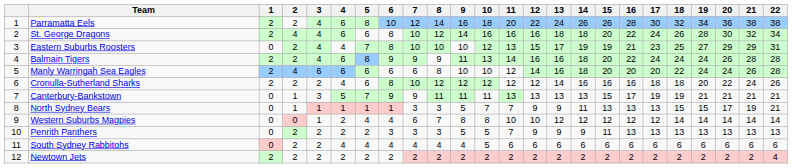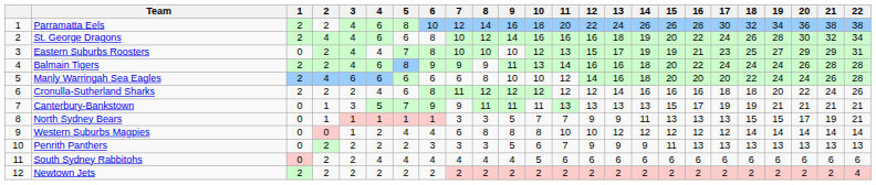 <table class="wikitable" style="text-align:center; line-height: 90%; font-size:90%;" width=100%>
 <tr>
 <th width=20 abbr="Position"></th>
 <th width=250>Team</th>
 <th width=20 abbr="Round 1">1</th>
 <th width=20 abbr="Round 2">2</th>
 <th width=20 abbr="Round 3">3</th>
 <th width=20 abbr="Round 4">4</th>
 <th width=20 abbr="Round 5">5</th>
 <th width=20 abbr="Round 6">6</th>
 <th width=20 abbr="Round 7">7</th>
 <th width=20 abbr="Round 8">8</th>
 <th width=20 abbr="Round 9">9</th>
 <th width=20 abbr="Round 10">10</th>
 <th width=20 abbr="Round 11">11</th>
 <th width=20 abbr="Round 12">12</th>
 <th width=20 abbr="Round 13">13</th>
 <th width=20 abbr="Round 14">14</th>
 <th width=20 abbr="Round 15">15</th>
 <th width=20 abbr="Round 16">16</th>
 <th width=20 abbr="Round 17">17</th>
 <th width=20 abbr="Round 18">18</th>
 <th width=20 abbr="Round 19">19</th>
 <th width=20 abbr="Round 20">20</th>
 <th width=20 abbr="Round 21">21</th>
 <th width=20 abbr="Round 22">22</th>
 </tr>
 <tr>
 <td>1</td>
 <td style="text-align:left;"> <a href='#'>Parramatta Eels</a></td>
 <td style="background: #ccffcc;">2</td>
 <td>2</td>
 <td style="background: #ccffcc;">4</td>
 <td style="background: #ccffcc;">6</td>
 <td style="background: #ccffcc;">8</td>
 <td style="background: #99ccff;">10</td>
 <td style="background: #99ccff;">12</td>
 <td style="background: #99ccff;">14</td>
 <td style="background: #99ccff;">16</td>
 <td style="background: #99ccff;">18</td>
 <td style="background: #99ccff;">20</td>
 <td style="background: #99ccff;">22</td>
 <td style="background: #99ccff;">24</td>
 <td style="background: #99ccff;">26</td>
 <td style="background: #99ccff;">26</td>
 <td style="background: #99ccff;">28</td>
 <td style="background: #99ccff;">30</td>
 <td style="background: #99ccff;">32</td>
 <td style="background: #99ccff;">34</td>
 <td style="background: #99ccff;">36</td>
 <td style="background: #99ccff;">38</td>
 <td style="background: #99ccff;">38</td>
 </tr>
 <tr>
 <td>2</td>
 <td style="text-align:left;"> <a href='#'>St. George Dragons</a></td>
 <td style="background: #ccffcc;">2</td>
 <td style="background: #ccffcc;">4</td>
 <td style="background: #ccffcc;">4</td>
 <td style="background: #ccffcc;">6</td>
 <td>6</td>
 <td>8</td>
 <td style="background: #ccffcc;">10</td>
 <td style="background: #ccffcc;">12</td>
 <td style="background: #ccffcc;">14</td>
 <td style="background: #ccffcc;">16</td>
 <td style="background: #ccffcc;">16</td>
 <td style="background: #ccffcc;">16</td>
 <td style="background: #ccffcc;">18</td>
-<td style="background: #ccffcc;">18</td>
+<td style="background: #ccffcc;">19</td>
 <td style="background: #ccffcc;">20</td>
 <td style="background: #ccffcc;">22</td>
 <td style="background: #ccffcc;">24</td>
 <td style="background: #ccffcc;">26</td>
 <td style="background: #ccffcc;">28</td>
 <td style="background: #ccffcc;">30</td>
 <td style="background: #ccffcc;">32</td>
 <td style="background: #ccffcc;">34</td>
 </tr>
 <tr>
 <td>3</td>
 <td style="text-align:left;"> <a href='#'>Eastern Suburbs Roosters</a></td>
 <td>0</td>
 <td style="background: #ccffcc;">2</td>
 <td style="background: #ccffcc;">4</td>
 <td>4</td>
 <td style="background: #ccffcc;">7</td>
 <td style="background: #ccffcc;">8</td>
 <td style="background: #ccffcc;">10</td>
 <td style="background: #ccffcc;">10</td>
 <td>10</td>
 <td style="background: #ccffcc;">12</td>
 <td style="background: #ccffcc;">13</td>
 <td style="background: #ccffcc;">15</td>
 <td style="background: #ccffcc;">17</td>
 <td style="background: #ccffcc;">19</td>
 <td style="background: #ccffcc;">19</td>
 <td style="background: #ccffcc;">21</td>
 <td style="background: #ccffcc;">23</td>
 <td style="background: #ccffcc;">25</td>
 <td style="background: #ccffcc;">27</td>
 <td style="background: #ccffcc;">29</td>
 <td style="background: #ccffcc;">29</td>
 <td style="background: #ccffcc;">31</td>
 </tr>
 <tr>
 <td>4</td>
 <td style="text-align:left;"> <a href='#'>Balmain Tigers</a></td>
 <td style="background: #ccffcc;">2</td>
 <td style="background: #ccffcc;">2</td>
 <td style="background: #ccffcc;">4</td>
 <td style="background: #ccffcc;">6</td>
 <td style="background: #99ccff;">8</td>
 <td style="background: #ccffcc;">9</td>
 <td style="background: #ccffcc;">9</td>
 <td>9</td>
 <td style="background: #ccffcc;">11</td>
 <td style="background: #ccffcc;">13</td>
 <td style="background: #ccffcc;">14</td>
 <td style="background: #ccffcc;">16</td>
 <td style="background: #ccffcc;">16</td>
 <td style="background: #ccffcc;">18</td>
 <td style="background: #ccffcc;">20</td>
 <td style="background: #ccffcc;">22</td>
 <td style="background: #ccffcc;">24</td>
 <td style="background: #ccffcc;">24</td>
 <td style="background: #ccffcc;">24</td>
 <td style="background: #ccffcc;">26</td>
 <td style="background: #ccffcc;">28</td>
 <td style="background: #ccffcc;">28</td>
 </tr>
 <tr>
 <td>5</td>
 <td style="text-align:left;"> <a href='#'>Manly Warringah Sea Eagles</a></td>
 <td style="background: #99ccff;">2</td>
 <td style="background: #99ccff;">4</td>
 <td style="background: #99ccff;">6</td>
 <td style="background: #99ccff;">6</td>
 <td style="background: #ccffcc;">6</td>
 <td>6</td>
 <td>6</td>
 <td>8</td>
 <td>10</td>
 <td>10</td>
 <td>12</td>
 <td style="background: #ccffcc;">14</td>
 <td style="background: #ccffcc;">16</td>
 <td style="background: #ccffcc;">18</td>
 <td style="background: #ccffcc;">20</td>
 <td style="background: #ccffcc;">20</td>
 <td style="background: #ccffcc;">20</td>
 <td style="background: #ccffcc;">22</td>
 <td style="background: #ccffcc;">24</td>
 <td style="background: #ccffcc;">24</td>
 <td style="background: #ccffcc;">26</td>
 <td style="background: #ccffcc;">28</td>
 </tr>
 <tr>
 <td>6</td>
 <td style="text-align:left;"> <a href='#'>Cronulla-Sutherland Sharks</a></td>
 <td>2</td>
 <td>2</td>
 <td>2</td>
 <td>4</td>
 <td>6</td>
 <td style="background: #ccffcc;">8</td>
-<td style="background: #ccffcc;">10</td>
+<td style="background: #ccffcc;">11</td>
 <td style="background: #ccffcc;">12</td>
 <td style="background: #ccffcc;">12</td>
 <td style="background: #ccffcc;">12</td>
 <td>12</td>
 <td>12</td>
 <td>14</td>
 <td>16</td>
 <td>16</td>
 <td>16</td>
 <td>18</td>
 <td>18</td>
 <td>20</td>
 <td>22</td>
 <td>24</td>
 <td>26</td>
 </tr>
 <tr>
 <td>7</td>
 <td style="text-align:left;"> <a href='#'>Canterbury-Bankstown</a></td>
 <td>0</td>
 <td>1</td>
 <td>3</td>
 <td style="background: #ccffcc;">5</td>
 <td style="background: #ccffcc;">7</td>
 <td style="background: #ccffcc;">9</td>
 <td>9</td>
 <td style="background: #ccffcc;">11</td>
 <td style="background: #ccffcc;">11</td>
 <td>11</td>
 <td style="background: #ccffcc;">13</td>
 <td>13</td>
 <td>13</td>
 <td>13</td>
 <td>15</td>
 <td>17</td>
 <td>19</td>
 <td>19</td>
 <td>21</td>
 <td>21</td>
 <td>21</td>
 <td>21</td>
 </tr>
 <tr>
 <td>8</td>
 <td style="text-align:left;"> <a href='#'>North Sydney Bears</a></td>
 <td>0</td>
 <td>1</td>
 <td style="background: #ffcccc;">1</td>
 <td style="background: #ffcccc;">1</td>
 <td style="background: #ffcccc;">1</td>
 <td style="background: #ffcccc;">1</td>
 <td>3</td>
 <td>3</td>
 <td>5</td>
 <td>7</td>
 <td>7</td>
 <td>9</td>
 <td>9</td>
 <td>11</td>
 <td>13</td>
 <td>13</td>
 <td>13</td>
 <td>15</td>
 <td>15</td>
 <td>17</td>
 <td>19</td>
 <td>21</td>
 </tr>
 <tr>
 <td>9</td>
 <td style="text-align:left;"> <a href='#'>Western Suburbs Magpies</a></td>
 <td>0</td>
 <td style="background: #ffcccc;">0</td>
 <td>1</td>
 <td>2</td>
 <td>4</td>
 <td>4</td>
 <td>6</td>
-<td>7</td>
+<td>8</td>
 <td>8</td>
 <td>8</td>
 <td>10</td>
 <td>10</td>
 <td>12</td>
 <td>12</td>
 <td>12</td>
 <td>12</td>
 <td>12</td>
 <td>14</td>
 <td>14</td>
 <td>14</td>
 <td>14</td>
 <td>14</td>
 </tr>
 <tr>
 <td>10</td>
 <td style="text-align:left;"> <a href='#'>Penrith Panthers</a></td>
 <td>0</td>
 <td style="background: #ccffcc;">2</td>
 <td>2</td>
 <td>2</td>
 <td>2</td>
 <td>3</td>
 <td>3</td>
 <td>3</td>
 <td>5</td>
-<td>5</td>
+<td>6</td>
 <td>7</td>
 <td>9</td>
 <td>9</td>
 <td>9</td>
 <td>11</td>
 <td>13</td>
 <td>13</td>
 <td>13</td>
 <td>13</td>
 <td>13</td>
 <td>13</td>
 <td>13</td>
 </tr>
 <tr>
 <td>11</td>
 <td style="text-align:left;"> <a href='#'>South Sydney Rabbitohs</a></td>
 <td style="background: #ffcccc;">0</td>
 <td>2</td>
 <td>2</td>
 <td>4</td>
 <td>4</td>
 <td>4</td>
 <td>4</td>
 <td>4</td>
 <td>4</td>
 <td>5</td>
 <td>6</td>
 <td>6</td>
 <td>6</td>
 <td>6</td>
 <td>6</td>
 <td>6</td>
 <td>6</td>
 <td>6</td>
 <td>6</td>
 <td>6</td>
 <td>6</td>
 <td>6</td>
 </tr>
 <tr>
 <td>12</td>
 <td style="text-align:left;"> <a href='#'>Newtown Jets</a></td>
 <td style="background: #ccffcc;">2</td>
 <td>2</td>
 <td>2</td>
 <td>2</td>
 <td>2</td>
 <td>2</td>
 <td style="background: #ffcccc;">2</td>
 <td style="background: #ffcccc;">2</td>
 <td style="background: #ffcccc;">2</td>
 <td style="background: #ffcccc;">2</td>
 <td style="background: #ffcccc;">2</td>
 <td style="background: #ffcccc;">2</td>
 <td style="background: #ffcccc;">2</td>
 <td style="background: #ffcccc;">2</td>
 <td style="background: #ffcccc;">2</td>
 <td style="background: #ffcccc;">2</td>
 <td style="background: #ffcccc;">2</td>
 <td style="background: #ffcccc;">2</td>
 <td style="background: #ffcccc;">2</td>
 <td style="background: #ffcccc;">2</td>
 <td style="background: #ffcccc;">2</td>
 <td style="background: #ffcccc;">4</td>
 </tr>
 </table>
